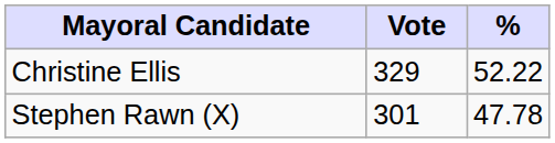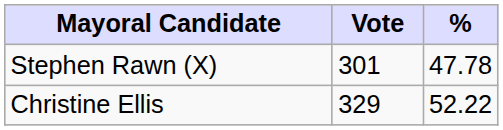 <table class="wikitable">
 <tr>
 <th style="background:#ddf; width:200px;">Mayoral Candidate</th>
 <th style="background:#ddf; width:50px;">Vote</th>
 <th style="background:#ddf; width:30px;">%</th>
 </tr>
 <tr>
+<td>Stephen Rawn (X)</td>
+<td>301</td>
+<td>47.78</td>
+</tr>
+<tr>
 <td>Christine Ellis</td>
 <td>329</td>
 <td>52.22</td>
 </tr>
-<tr>
-<td>Stephen Rawn (X)</td>
-<td>301</td>
-<td>47.78</td>
-</tr>
 </table>
